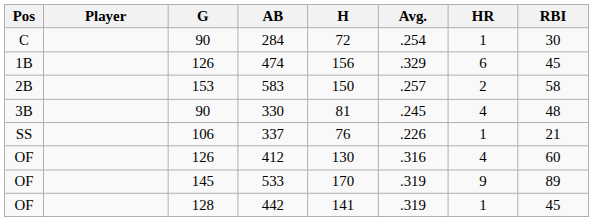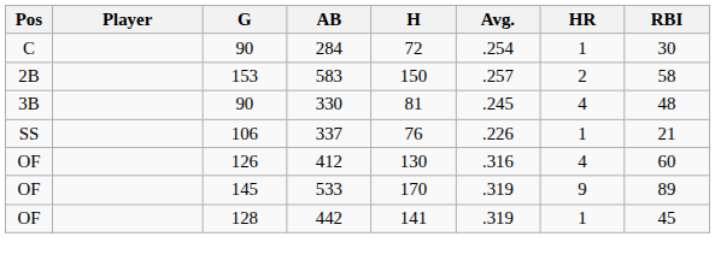 <table class="wikitable sortable">
 <tr>
 <th bgcolor="#DDDDFF" width="5%">Pos</th>
 <th bgcolor="#DDDDFF" width="16%">Player</th>
 <th bgcolor="#DDDDFF" width="9%">G</th>
 <th bgcolor="#DDDDFF" width="9%">AB</th>
 <th bgcolor="#DDDDFF" width="9%">H</th>
 <th bgcolor="#DDDDFF" width="9%">Avg.</th>
 <th bgcolor="#DDDDFF" width="9%">HR</th>
 <th bgcolor="#DDDDFF" width="9%">RBI</th>
 </tr>
 <tr align="center">
 <td>C</td>
 <td></td>
 <td>90</td>
 <td>284</td>
 <td>72</td>
 <td>.254</td>
 <td>1</td>
 <td>30</td>
-</tr>
-<tr align="center">
-<td>1B</td>
-<td></td>
-<td>126</td>
-<td>474</td>
-<td>156</td>
-<td>.329</td>
-<td>6</td>
-<td>45</td>
 </tr>
 <tr align="center">
 <td>2B</td>
 <td></td>
 <td>153</td>
 <td>583</td>
 <td>150</td>
 <td>.257</td>
 <td>2</td>
 <td>58</td>
 </tr>
 <tr align="center">
 <td>3B</td>
 <td></td>
 <td>90</td>
 <td>330</td>
 <td>81</td>
 <td>.245</td>
 <td>4</td>
 <td>48</td>
 </tr>
 <tr align="center">
 <td>SS</td>
 <td></td>
 <td>106</td>
 <td>337</td>
 <td>76</td>
 <td>.226</td>
 <td>1</td>
 <td>21</td>
 </tr>
 <tr align="center">
 <td>OF</td>
 <td></td>
 <td>126</td>
 <td>412</td>
 <td>130</td>
 <td>.316</td>
 <td>4</td>
 <td>60</td>
 </tr>
 <tr align="center">
 <td>OF</td>
 <td></td>
 <td>145</td>
 <td>533</td>
 <td>170</td>
 <td>.319</td>
 <td>9</td>
 <td>89</td>
 </tr>
 <tr align="center">
 <td>OF</td>
 <td></td>
 <td>128</td>
 <td>442</td>
 <td>141</td>
 <td>.319</td>
 <td>1</td>
 <td>45</td>
 </tr>
 </table>
